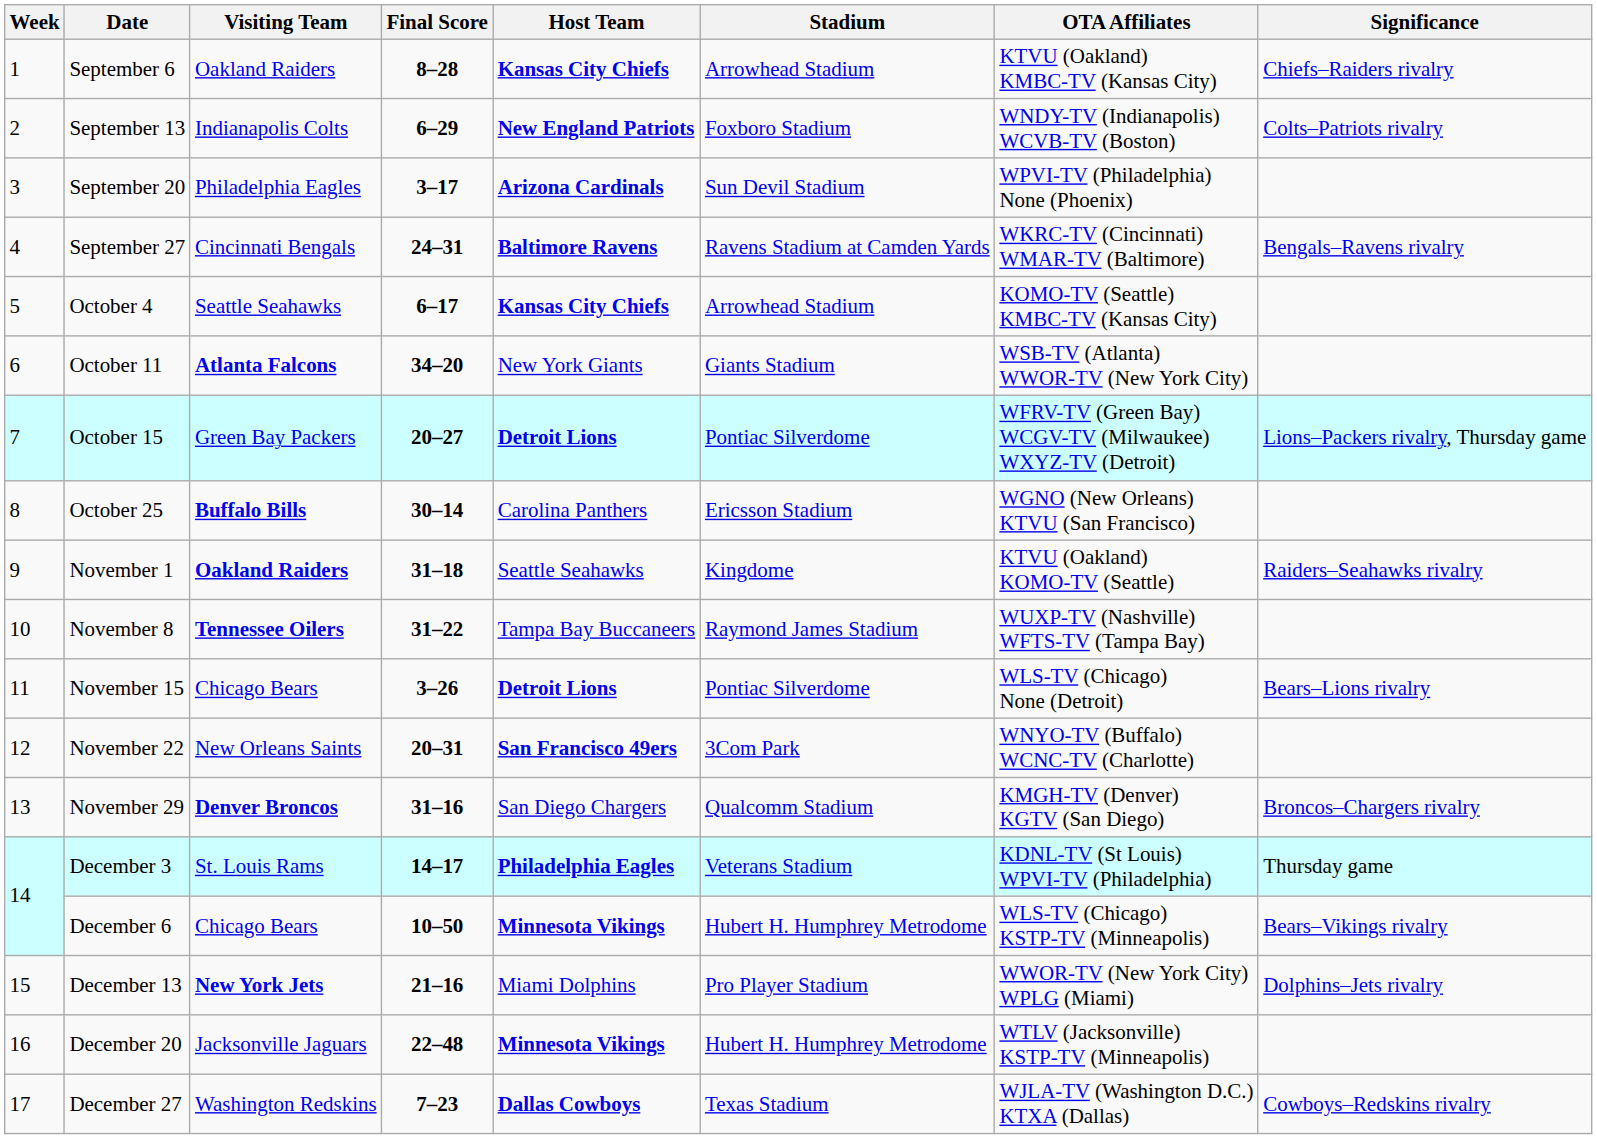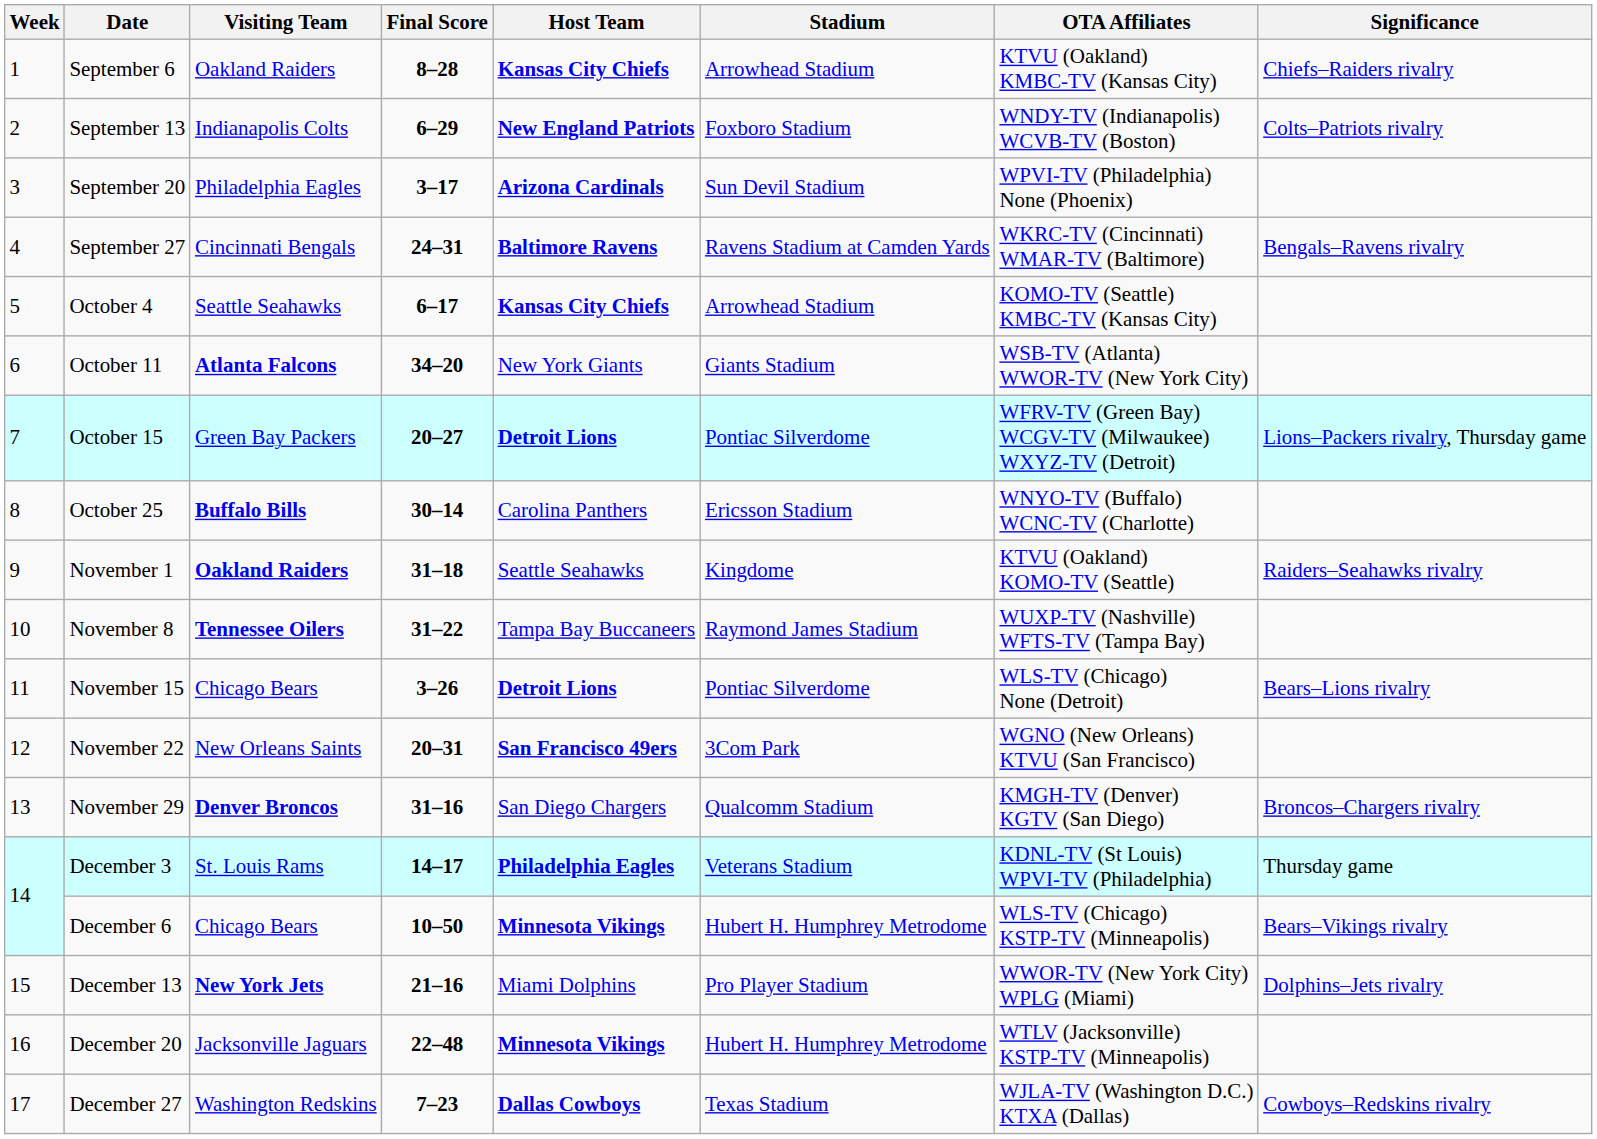 <table class="wikitable" style="font-size: 95%;">
 <tr>
 <th>Week</th>
 <th>Date</th>
 <th>Visiting Team</th>
 <th>Final Score</th>
 <th>Host Team</th>
 <th>Stadium</th>
 <th>OTA Affiliates</th>
 <th>Significance</th>
 </tr>
 <tr>
 <td>1</td>
 <td>September 6</td>
 <td><a href='#'>Oakland Raiders</a></td>
 <td align="center"><strong>8–28</strong></td>
 <td><strong><a href='#'>Kansas City Chiefs</a></strong></td>
 <td><a href='#'>Arrowhead Stadium</a></td>
 <td><a href='#'>KTVU</a> (Oakland)<br><a href='#'>KMBC-TV</a> (Kansas City)</td>
 <td><a href='#'>Chiefs–Raiders rivalry</a></td>
 </tr>
 <tr>
 <td>2</td>
 <td>September 13</td>
 <td><a href='#'>Indianapolis Colts</a></td>
 <td align="center"><strong>6–29</strong></td>
 <td><strong><a href='#'>New England Patriots</a></strong></td>
 <td><a href='#'>Foxboro Stadium</a></td>
 <td><a href='#'>WNDY-TV</a> (Indianapolis)<br><a href='#'>WCVB-TV</a> (Boston)</td>
 <td><a href='#'>Colts–Patriots rivalry</a></td>
 </tr>
 <tr>
 <td>3</td>
 <td>September 20</td>
 <td><a href='#'>Philadelphia Eagles</a></td>
 <td align="center"><strong>3–17</strong></td>
 <td><strong><a href='#'>Arizona Cardinals</a></strong></td>
 <td><a href='#'>Sun Devil Stadium</a></td>
 <td><a href='#'>WPVI-TV</a> (Philadelphia)<br>None (Phoenix)</td>
 <td></td>
 </tr>
 <tr>
 <td>4</td>
 <td>September 27</td>
 <td><a href='#'>Cincinnati Bengals</a></td>
 <td align="center"><strong>24–31</strong></td>
 <td><strong><a href='#'>Baltimore Ravens</a></strong></td>
 <td><a href='#'>Ravens Stadium at Camden Yards</a></td>
 <td><a href='#'>WKRC-TV</a> (Cincinnati)<br><a href='#'>WMAR-TV</a> (Baltimore)</td>
 <td><a href='#'>Bengals–Ravens rivalry</a></td>
 </tr>
 <tr>
 <td>5</td>
 <td>October 4</td>
 <td><a href='#'>Seattle Seahawks</a></td>
 <td align="center"><strong>6–17</strong></td>
 <td><strong><a href='#'>Kansas City Chiefs</a></strong></td>
 <td><a href='#'>Arrowhead Stadium</a></td>
 <td><a href='#'>KOMO-TV</a> (Seattle)<br><a href='#'>KMBC-TV</a> (Kansas City)</td>
 <td></td>
 </tr>
 <tr>
 <td>6</td>
 <td>October 11</td>
 <td><strong><a href='#'>Atlanta Falcons</a></strong></td>
 <td align="center"><strong>34–20</strong></td>
 <td><a href='#'>New York Giants</a></td>
 <td><a href='#'>Giants Stadium</a></td>
 <td><a href='#'>WSB-TV</a> (Atlanta)<br><a href='#'>WWOR-TV</a> (New York City)</td>
 <td></td>
 </tr>
 <tr bgcolor="#ccffff">
 <td>7</td>
 <td>October 15</td>
 <td><a href='#'>Green Bay Packers</a></td>
 <td align="center"><strong>20–27</strong></td>
 <td><strong><a href='#'>Detroit Lions</a></strong></td>
 <td><a href='#'>Pontiac Silverdome</a></td>
 <td><a href='#'>WFRV-TV</a> (Green Bay)<br><a href='#'>WCGV-TV</a> (Milwaukee)<br><a href='#'>WXYZ-TV</a> (Detroit)</td>
 <td><a href='#'>Lions–Packers rivalry</a>, Thursday game</td>
 </tr>
 <tr>
 <td>8</td>
 <td>October 25</td>
 <td><strong><a href='#'>Buffalo Bills</a></strong></td>
 <td align="center"><strong>30–14</strong></td>
 <td><a href='#'>Carolina Panthers</a></td>
 <td><a href='#'>Ericsson Stadium</a></td>
-<td><a href='#'>WGNO</a> (New Orleans)<br><a href='#'>KTVU</a> (San Francisco)</td>
+<td><a href='#'>WNYO-TV</a> (Buffalo)<br><a href='#'>WCNC-TV</a> (Charlotte)</td>
 <td></td>
 </tr>
 <tr>
 <td>9</td>
 <td>November 1</td>
 <td><strong><a href='#'>Oakland Raiders</a></strong></td>
 <td align="center"><strong>31–18</strong></td>
 <td><a href='#'>Seattle Seahawks</a></td>
 <td><a href='#'>Kingdome</a></td>
 <td><a href='#'>KTVU</a> (Oakland)<br><a href='#'>KOMO-TV</a> (Seattle)</td>
 <td><a href='#'>Raiders–Seahawks rivalry</a></td>
 </tr>
 <tr>
 <td>10</td>
 <td>November 8</td>
 <td><strong><a href='#'>Tennessee Oilers</a></strong></td>
 <td align="center"><strong>31–22</strong></td>
 <td><a href='#'>Tampa Bay Buccaneers</a></td>
 <td><a href='#'>Raymond James Stadium</a></td>
 <td><a href='#'>WUXP-TV</a> (Nashville)<br><a href='#'>WFTS-TV</a> (Tampa Bay)</td>
 <td></td>
 </tr>
 <tr>
 <td>11</td>
 <td>November 15</td>
 <td><a href='#'>Chicago Bears</a></td>
 <td align="center"><strong>3–26</strong></td>
 <td><strong><a href='#'>Detroit Lions</a></strong></td>
 <td><a href='#'>Pontiac Silverdome</a></td>
 <td><a href='#'>WLS-TV</a> (Chicago)<br>None (Detroit)</td>
 <td><a href='#'>Bears–Lions rivalry</a></td>
 </tr>
 <tr>
 <td>12</td>
 <td>November 22</td>
 <td><a href='#'>New Orleans Saints</a></td>
 <td align="center"><strong>20–31</strong></td>
 <td><strong><a href='#'>San Francisco 49ers</a></strong></td>
 <td><a href='#'>3Com Park</a></td>
-<td><a href='#'>WNYO-TV</a> (Buffalo)<br><a href='#'>WCNC-TV</a> (Charlotte)</td>
+<td><a href='#'>WGNO</a> (New Orleans)<br><a href='#'>KTVU</a> (San Francisco)</td>
 <td></td>
 </tr>
 <tr>
 <td>13</td>
 <td>November 29</td>
 <td><strong><a href='#'>Denver Broncos</a></strong></td>
 <td align="center"><strong>31–16</strong></td>
 <td><a href='#'>San Diego Chargers</a></td>
 <td><a href='#'>Qualcomm Stadium</a></td>
 <td><a href='#'>KMGH-TV</a> (Denver)<br><a href='#'>KGTV</a> (San Diego)</td>
 <td><a href='#'>Broncos–Chargers rivalry</a></td>
 </tr>
 <tr bgcolor="#ccffff">
 <td rowspan="2">14</td>
 <td>December 3</td>
 <td><a href='#'>St. Louis Rams</a></td>
 <td align="center"><strong>14–17</strong></td>
 <td><strong><a href='#'>Philadelphia Eagles</a></strong></td>
 <td><a href='#'>Veterans Stadium</a></td>
 <td><a href='#'>KDNL-TV</a> (St Louis)<br><a href='#'>WPVI-TV</a> (Philadelphia)</td>
 <td>Thursday game</td>
 </tr>
 <tr>
 <td>December 6</td>
 <td><a href='#'>Chicago Bears</a></td>
 <td align="center"><strong>10–50</strong></td>
 <td><strong><a href='#'>Minnesota Vikings</a></strong></td>
 <td><a href='#'>Hubert H. Humphrey Metrodome</a></td>
 <td><a href='#'>WLS-TV</a> (Chicago)<br><a href='#'>KSTP-TV</a> (Minneapolis)</td>
 <td><a href='#'>Bears–Vikings rivalry</a></td>
 </tr>
 <tr>
 <td>15</td>
 <td>December 13</td>
 <td><strong><a href='#'>New York Jets</a></strong></td>
 <td align="center"><strong>21–16</strong></td>
 <td><a href='#'>Miami Dolphins</a></td>
 <td><a href='#'>Pro Player Stadium</a></td>
 <td><a href='#'>WWOR-TV</a> (New York City)<br><a href='#'>WPLG</a> (Miami)</td>
 <td><a href='#'>Dolphins–Jets rivalry</a></td>
 </tr>
 <tr>
 <td>16</td>
 <td>December 20</td>
 <td><a href='#'>Jacksonville Jaguars</a></td>
 <td align="center"><strong>22–48</strong></td>
 <td><strong><a href='#'>Minnesota Vikings</a></strong></td>
 <td><a href='#'>Hubert H. Humphrey Metrodome</a></td>
 <td><a href='#'>WTLV</a> (Jacksonville)<br><a href='#'>KSTP-TV</a> (Minneapolis)</td>
 <td></td>
 </tr>
 <tr>
 <td>17</td>
 <td>December 27</td>
 <td><a href='#'>Washington Redskins</a></td>
 <td align="center"><strong>7–23</strong></td>
 <td><strong><a href='#'>Dallas Cowboys</a></strong></td>
 <td><a href='#'>Texas Stadium</a></td>
 <td><a href='#'>WJLA-TV</a> (Washington D.C.)<br><a href='#'>KTXA</a> (Dallas)</td>
 <td><a href='#'>Cowboys–Redskins rivalry</a></td>
 </tr>
 </table>
